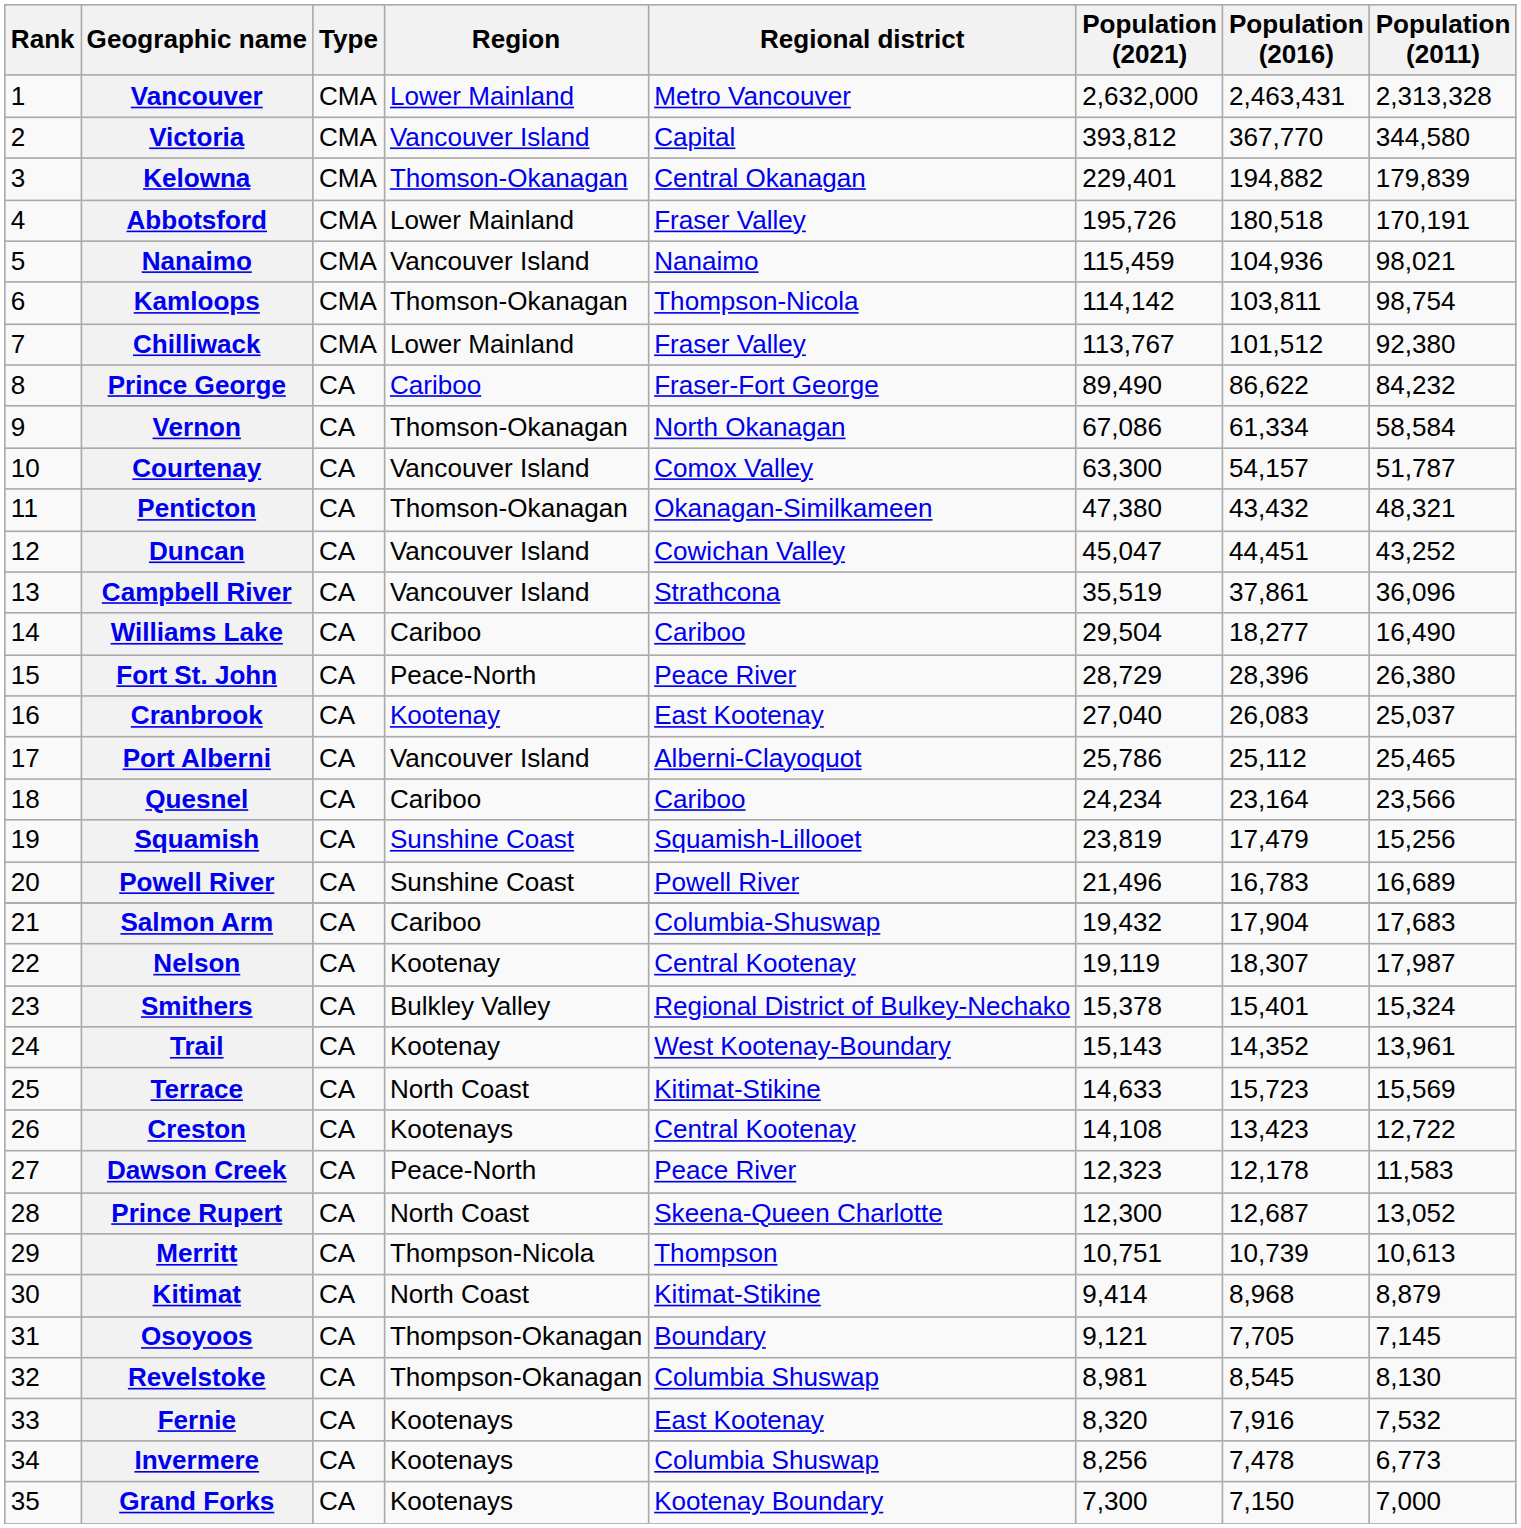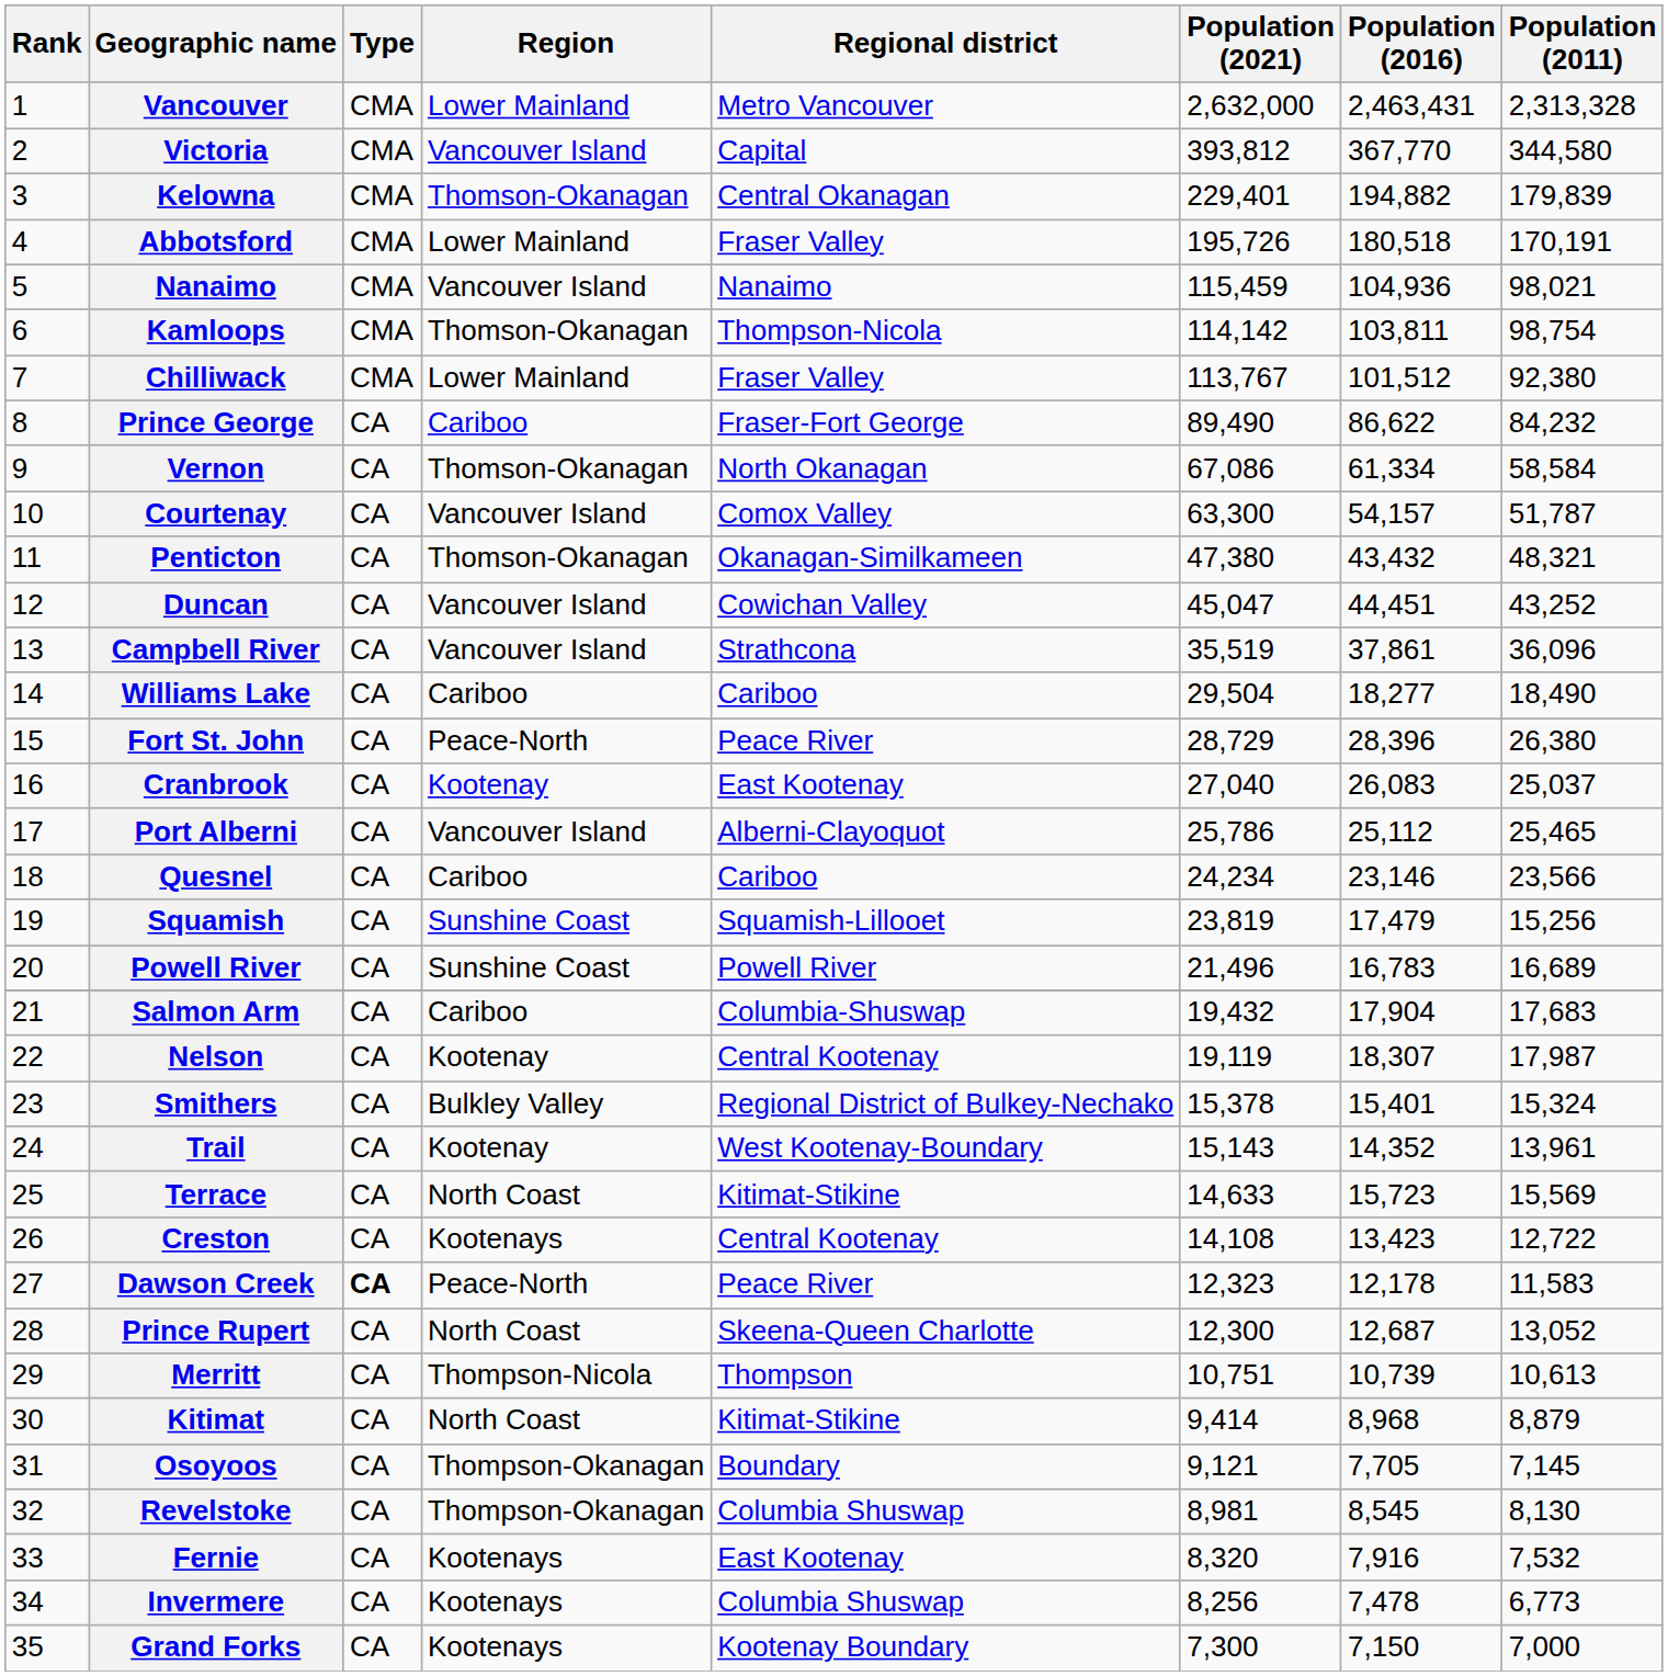 <table class="wikitable sortable plainrowheaders">
 <tr>
 <th scope="col">Rank</th>
 <th scope="col">Geographic name</th>
 <th scope="col">Type</th>
 <th scope="col">Region</th>
 <th scope="col">Regional district</th>
 <th scope="col">Population<br>(2021)</th>
 <th>Population<br>(2016)</th>
 <th scope="col">Population<br>(2011)</th>
 </tr>
 <tr>
 <td>1</td>
 <th scope="row"><a href='#'>Vancouver</a></th>
 <td>CMA</td>
 <td><a href='#'>Lower Mainland</a></td>
 <td><a href='#'>Metro Vancouver</a></td>
 <td>2,632,000</td>
 <td>2,463,431</td>
 <td>2,313,328</td>
 </tr>
 <tr>
 <td>2</td>
 <th scope="row"><a href='#'>Victoria</a></th>
 <td>CMA</td>
 <td><a href='#'>Vancouver Island</a></td>
 <td><a href='#'>Capital</a></td>
 <td>393,812</td>
 <td>367,770</td>
 <td>344,580</td>
 </tr>
 <tr>
 <td>3</td>
 <th scope="row"><a href='#'>Kelowna</a></th>
 <td>CMA</td>
 <td><a href='#'>Thomson-Okanagan</a></td>
 <td><a href='#'>Central Okanagan</a></td>
 <td>229,401</td>
 <td>194,882</td>
 <td>179,839</td>
 </tr>
 <tr>
 <td>4</td>
 <th scope="row"><a href='#'>Abbotsford</a></th>
 <td>CMA</td>
 <td>Lower Mainland</td>
 <td><a href='#'>Fraser Valley</a></td>
 <td>195,726</td>
 <td>180,518</td>
 <td>170,191</td>
 </tr>
 <tr>
 <td>5</td>
 <th scope="row"><a href='#'>Nanaimo</a></th>
 <td>CMA</td>
 <td>Vancouver Island</td>
 <td><a href='#'>Nanaimo</a></td>
 <td>115,459</td>
 <td>104,936</td>
 <td>98,021</td>
 </tr>
 <tr>
 <td>6</td>
 <th scope="row"><a href='#'>Kamloops</a></th>
 <td>CMA</td>
 <td>Thomson-Okanagan</td>
 <td><a href='#'>Thompson-Nicola</a></td>
 <td>114,142</td>
 <td>103,811</td>
 <td>98,754</td>
 </tr>
 <tr>
 <td>7</td>
 <th scope="row"><a href='#'>Chilliwack</a></th>
 <td>CMA</td>
 <td>Lower Mainland</td>
 <td><a href='#'>Fraser Valley</a></td>
 <td>113,767</td>
 <td>101,512</td>
 <td>92,380</td>
 </tr>
 <tr>
 <td>8</td>
 <th scope="row"><a href='#'>Prince George</a></th>
 <td>CA</td>
 <td><a href='#'>Cariboo</a></td>
 <td><a href='#'>Fraser-Fort George</a></td>
 <td>89,490</td>
 <td>86,622</td>
 <td>84,232</td>
 </tr>
 <tr>
 <td>9</td>
 <th scope="row"><a href='#'>Vernon</a></th>
 <td>CA</td>
 <td>Thomson-Okanagan</td>
 <td><a href='#'>North Okanagan</a></td>
 <td>67,086</td>
 <td>61,334</td>
 <td>58,584</td>
 </tr>
 <tr>
 <td>10</td>
 <th scope="row"><a href='#'>Courtenay</a></th>
 <td>CA</td>
 <td>Vancouver Island</td>
 <td><a href='#'>Comox Valley</a></td>
 <td>63,300</td>
 <td>54,157</td>
 <td>51,787</td>
 </tr>
 <tr>
 <td>11</td>
 <th scope="row"><a href='#'>Penticton</a></th>
 <td>CA</td>
 <td>Thomson-Okanagan</td>
 <td><a href='#'>Okanagan-Similkameen</a></td>
 <td>47,380</td>
 <td>43,432</td>
 <td>48,321</td>
 </tr>
 <tr>
 <td>12</td>
 <th scope="row"><a href='#'>Duncan</a></th>
 <td>CA</td>
 <td>Vancouver Island</td>
 <td><a href='#'>Cowichan Valley</a></td>
 <td>45,047</td>
 <td>44,451</td>
 <td>43,252</td>
 </tr>
 <tr>
 <td>13</td>
 <th scope="row"><a href='#'>Campbell River</a></th>
 <td>CA</td>
 <td>Vancouver Island</td>
 <td><a href='#'>Strathcona</a></td>
 <td>35,519</td>
 <td>37,861</td>
 <td>36,096</td>
 </tr>
 <tr>
 <td>14</td>
 <th scope="row"><a href='#'>Williams Lake</a></th>
 <td>CA</td>
 <td>Cariboo</td>
 <td><a href='#'>Cariboo</a></td>
 <td>29,504</td>
 <td>18,277</td>
-<td>16,490</td>
+<td>18,490</td>
 </tr>
 <tr>
 <td>15</td>
 <th scope="row"><a href='#'>Fort St. John</a></th>
 <td>CA</td>
 <td>Peace-North</td>
 <td><a href='#'>Peace River</a></td>
 <td>28,729</td>
 <td>28,396</td>
 <td>26,380</td>
 </tr>
 <tr>
 <td>16</td>
 <th scope="row"><a href='#'>Cranbrook</a></th>
 <td>CA</td>
 <td><a href='#'>Kootenay</a></td>
 <td><a href='#'>East Kootenay</a></td>
 <td>27,040</td>
 <td>26,083</td>
 <td>25,037</td>
 </tr>
 <tr>
 <td>17</td>
 <th scope="row"><a href='#'>Port Alberni</a></th>
 <td>CA</td>
 <td>Vancouver Island</td>
 <td><a href='#'>Alberni-Clayoquot</a></td>
 <td>25,786</td>
 <td>25,112</td>
 <td>25,465</td>
 </tr>
 <tr>
 <td>18</td>
 <th scope="row"><a href='#'>Quesnel</a></th>
 <td>CA</td>
 <td>Cariboo</td>
 <td><a href='#'>Cariboo</a></td>
 <td>24,234</td>
-<td>23,164</td>
+<td>23,146</td>
 <td>23,566</td>
 </tr>
 <tr>
 <td>19</td>
 <th scope="row"><a href='#'>Squamish</a></th>
 <td>CA</td>
 <td><a href='#'>Sunshine Coast</a></td>
 <td><a href='#'>Squamish-Lillooet</a></td>
 <td>23,819</td>
 <td>17,479</td>
 <td>15,256</td>
 </tr>
 <tr>
 <td>20</td>
 <th scope="row"><a href='#'>Powell River</a></th>
 <td>CA</td>
 <td>Sunshine Coast</td>
 <td><a href='#'>Powell River</a></td>
 <td>21,496</td>
 <td>16,783</td>
 <td>16,689</td>
 </tr>
 <tr>
 </tr>
 <tr>
 <td>21</td>
 <th scope="row"><a href='#'>Salmon Arm</a></th>
 <td>CA</td>
 <td>Cariboo</td>
 <td><a href='#'>Columbia-Shuswap</a></td>
 <td>19,432</td>
 <td>17,904</td>
 <td>17,683</td>
 </tr>
 <tr>
 <td>22</td>
 <th scope="row"><a href='#'>Nelson</a></th>
 <td>CA</td>
 <td>Kootenay</td>
 <td><a href='#'>Central Kootenay</a></td>
 <td>19,119</td>
 <td>18,307</td>
 <td>17,987</td>
 </tr>
 <tr>
 <td>23</td>
 <th scope="row"><a href='#'>Smithers</a></th>
 <td>CA</td>
 <td>Bulkley Valley</td>
 <td><a href='#'>Regional District of Bulkey-Nechako</a></td>
 <td>15,378</td>
 <td>15,401</td>
 <td>15,324</td>
 </tr>
 <tr>
 <td>24</td>
 <th scope="row"><a href='#'>Trail</a></th>
 <td>CA</td>
 <td>Kootenay</td>
 <td><a href='#'>West Kootenay-Boundary</a></td>
 <td>15,143</td>
 <td>14,352</td>
 <td>13,961</td>
 </tr>
 <tr>
 <td>25</td>
 <th scope="row"><a href='#'>Terrace</a></th>
 <td>CA</td>
 <td>North Coast</td>
 <td><a href='#'>Kitimat-Stikine</a></td>
 <td>14,633</td>
 <td>15,723</td>
 <td>15,569</td>
 </tr>
 <tr>
 <td>26</td>
 <th scope="row"><a href='#'>Creston</a></th>
 <td>CA</td>
 <td>Kootenays</td>
 <td><a href='#'>Central Kootenay</a></td>
 <td>14,108</td>
 <td>13,423</td>
 <td>12,722</td>
 </tr>
 <tr>
 <td>27</td>
 <th scope="row"><a href='#'>Dawson Creek</a></th>
-<td>CA</td>
+<td><strong>CA</strong></td>
 <td>Peace-North</td>
 <td><a href='#'>Peace River</a></td>
 <td>12,323</td>
 <td>12,178</td>
 <td>11,583</td>
 </tr>
 <tr>
 <td>28</td>
 <th scope="row"><a href='#'>Prince Rupert</a></th>
 <td>CA</td>
 <td>North Coast</td>
 <td><a href='#'>Skeena-Queen Charlotte</a></td>
 <td>12,300</td>
 <td>12,687</td>
 <td>13,052</td>
 </tr>
 <tr>
 <td>29</td>
 <th scope="row"><a href='#'>Merritt</a></th>
 <td>CA</td>
 <td>Thompson-Nicola</td>
 <td><a href='#'>Thompson</a></td>
 <td>10,751</td>
 <td>10,739</td>
 <td>10,613</td>
 </tr>
 <tr>
 <td>30</td>
 <th scope="row"><a href='#'>Kitimat</a></th>
 <td>CA</td>
 <td>North Coast</td>
 <td><a href='#'>Kitimat-Stikine</a></td>
 <td>9,414</td>
 <td>8,968</td>
 <td>8,879</td>
 </tr>
 <tr>
 <td>31</td>
 <th scope="row"><a href='#'>Osoyoos</a></th>
 <td>CA</td>
 <td>Thompson-Okanagan</td>
 <td><a href='#'>Boundary</a></td>
 <td>9,121</td>
 <td>7,705</td>
 <td>7,145</td>
 </tr>
 <tr>
 <td>32</td>
 <th scope="row"><a href='#'>Revelstoke</a></th>
 <td>CA</td>
 <td>Thompson-Okanagan</td>
 <td><a href='#'>Columbia Shuswap</a></td>
 <td>8,981</td>
 <td>8,545</td>
 <td>8,130</td>
 </tr>
 <tr>
 <td>33</td>
 <th scope="row"><a href='#'>Fernie</a></th>
 <td>CA</td>
 <td>Kootenays</td>
 <td><a href='#'>East Kootenay</a></td>
 <td>8,320</td>
 <td>7,916</td>
 <td>7,532</td>
 </tr>
 <tr>
 <td>34</td>
 <th scope="row"><a href='#'>Invermere</a></th>
 <td>CA</td>
 <td>Kootenays</td>
 <td><a href='#'>Columbia Shuswap</a></td>
 <td>8,256</td>
 <td>7,478</td>
 <td>6,773</td>
 </tr>
 <tr>
 <td>35</td>
 <th scope="row"><a href='#'>Grand Forks</a></th>
 <td>CA</td>
 <td>Kootenays</td>
 <td><a href='#'>Kootenay Boundary</a></td>
 <td>7,300</td>
 <td>7,150</td>
 <td>7,000</td>
 </tr>
 </table>
